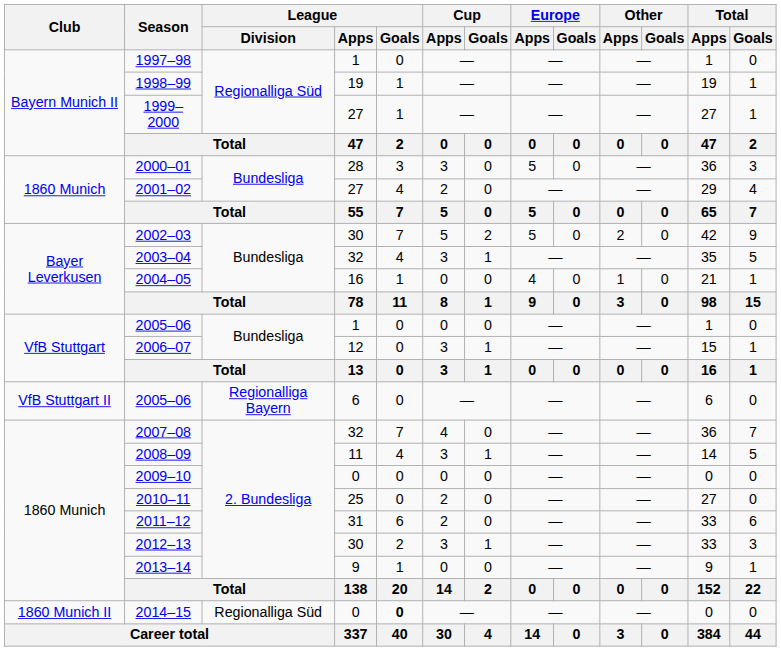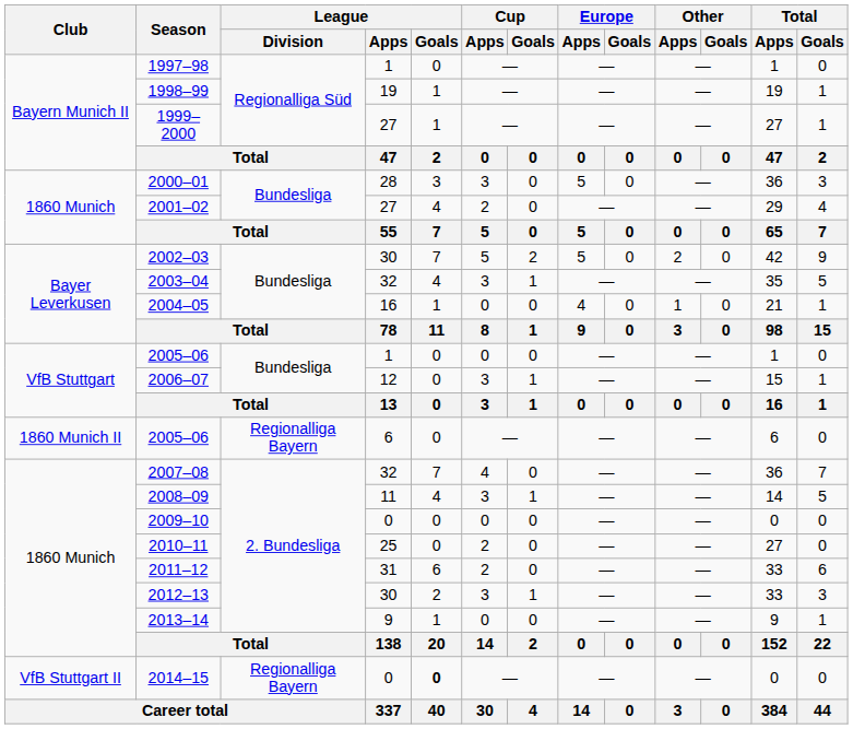 <table class="wikitable" style="text-align:center">
 <tr>
 <th rowspan="2">Club</th>
 <th rowspan="2">Season</th>
 <th colspan="3">League</th>
 <th colspan="2">Cup</th>
 <th colspan="2"><a href='#'>Europe</a></th>
 <th colspan="2">Other</th>
 <th colspan="2">Total</th>
 </tr>
 <tr>
 <th>Division</th>
 <th>Apps</th>
 <th>Goals</th>
 <th>Apps</th>
 <th>Goals</th>
 <th>Apps</th>
 <th>Goals</th>
 <th>Apps</th>
 <th>Goals</th>
 <th>Apps</th>
 <th>Goals</th>
 </tr>
 <tr>
 <td rowspan="4"><a href='#'>Bayern Munich II</a></td>
 <td><a href='#'>1997–98</a></td>
 <td rowspan="3"><a href='#'>Regionalliga Süd</a></td>
 <td>1</td>
 <td>0</td>
 <td colspan="2">—</td>
 <td colspan="2">—</td>
 <td colspan="2">—</td>
 <td>1</td>
 <td>0</td>
 </tr>
 <tr>
 <td><a href='#'>1998–99</a></td>
 <td>19</td>
 <td>1</td>
 <td colspan="2">—</td>
 <td colspan="2">—</td>
 <td colspan="2">—</td>
 <td>19</td>
 <td>1</td>
 </tr>
 <tr>
 <td><a href='#'>1999–2000</a></td>
 <td>27</td>
 <td>1</td>
 <td colspan="2">—</td>
 <td colspan="2">—</td>
 <td colspan="2">—</td>
 <td>27</td>
 <td>1</td>
 </tr>
 <tr>
 <th colspan="2">Total</th>
 <th>47</th>
 <th>2</th>
 <th>0</th>
 <th>0</th>
 <th>0</th>
 <th>0</th>
 <th>0</th>
 <th>0</th>
 <th>47</th>
 <th>2</th>
 </tr>
 <tr>
 <td rowspan="3"><a href='#'>1860 Munich</a></td>
 <td><a href='#'>2000–01</a></td>
 <td rowspan="2"><a href='#'>Bundesliga</a></td>
 <td>28</td>
 <td>3</td>
 <td>3</td>
 <td>0</td>
 <td>5</td>
 <td>0</td>
 <td colspan="2">—</td>
 <td>36</td>
 <td>3</td>
 </tr>
 <tr>
 <td><a href='#'>2001–02</a></td>
 <td>27</td>
 <td>4</td>
 <td>2</td>
 <td>0</td>
 <td colspan="2">—</td>
 <td colspan="2">—</td>
 <td>29</td>
 <td>4</td>
 </tr>
 <tr>
 <th colspan="2">Total</th>
 <th>55</th>
 <th>7</th>
 <th>5</th>
 <th>0</th>
 <th>5</th>
 <th>0</th>
 <th>0</th>
 <th>0</th>
 <th>65</th>
 <th>7</th>
 </tr>
 <tr>
 <td rowspan="4"><a href='#'>Bayer Leverkusen</a></td>
 <td><a href='#'>2002–03</a></td>
 <td rowspan="3">Bundesliga</td>
 <td>30</td>
 <td>7</td>
 <td>5</td>
 <td>2</td>
 <td>5</td>
 <td>0</td>
 <td>2</td>
 <td>0</td>
 <td>42</td>
 <td>9</td>
 </tr>
 <tr>
 <td><a href='#'>2003–04</a></td>
 <td>32</td>
 <td>4</td>
 <td>3</td>
 <td>1</td>
 <td colspan="2">—</td>
 <td colspan="2">—</td>
 <td>35</td>
 <td>5</td>
 </tr>
 <tr>
 <td><a href='#'>2004–05</a></td>
 <td>16</td>
 <td>1</td>
 <td>0</td>
 <td>0</td>
 <td>4</td>
 <td>0</td>
 <td>1</td>
 <td>0</td>
 <td>21</td>
 <td>1</td>
 </tr>
 <tr>
 <th colspan="2">Total</th>
 <th>78</th>
 <th>11</th>
 <th>8</th>
 <th>1</th>
 <th>9</th>
 <th>0</th>
 <th>3</th>
 <th>0</th>
 <th>98</th>
 <th>15</th>
 </tr>
 <tr>
 <td rowspan="3"><a href='#'>VfB Stuttgart</a></td>
 <td><a href='#'>2005–06</a></td>
 <td rowspan="2">Bundesliga</td>
 <td>1</td>
 <td>0</td>
 <td>0</td>
 <td>0</td>
 <td colspan="2">—</td>
 <td colspan="2">—</td>
 <td>1</td>
 <td>0</td>
 </tr>
 <tr>
 <td><a href='#'>2006–07</a></td>
 <td>12</td>
 <td>0</td>
 <td>3</td>
 <td>1</td>
 <td colspan="2">—</td>
 <td colspan="2">—</td>
 <td>15</td>
 <td>1</td>
 </tr>
 <tr>
 <th colspan="2">Total</th>
 <th>13</th>
 <th>0</th>
 <th>3</th>
 <th>1</th>
 <th>0</th>
 <th>0</th>
 <th>0</th>
 <th>0</th>
 <th>16</th>
 <th>1</th>
 </tr>
 <tr>
-<td><a href='#'>VfB Stuttgart II</a></td>
+<td><a href='#'>1860 Munich II</a></td>
 <td><a href='#'>2005–06</a></td>
 <td><a href='#'>Regionalliga Bayern</a></td>
 <td>6</td>
 <td>0</td>
 <td colspan="2">—</td>
 <td colspan="2">—</td>
 <td colspan="2">—</td>
 <td>6</td>
 <td>0</td>
 </tr>
 <tr>
 <td rowspan="8">1860 Munich</td>
 <td><a href='#'>2007–08</a></td>
 <td rowspan="7"><a href='#'>2. Bundesliga</a></td>
 <td>32</td>
 <td>7</td>
 <td>4</td>
 <td>0</td>
 <td colspan="2">—</td>
 <td colspan="2">—</td>
 <td>36</td>
 <td>7</td>
 </tr>
 <tr>
 <td><a href='#'>2008–09</a></td>
 <td>11</td>
 <td>4</td>
 <td>3</td>
 <td>1</td>
 <td colspan="2">—</td>
 <td colspan="2">—</td>
 <td>14</td>
 <td>5</td>
 </tr>
 <tr>
 <td><a href='#'>2009–10</a></td>
 <td>0</td>
 <td>0</td>
 <td>0</td>
 <td>0</td>
 <td colspan="2">—</td>
 <td colspan="2">—</td>
 <td>0</td>
 <td>0</td>
 </tr>
 <tr>
 <td><a href='#'>2010–11</a></td>
 <td>25</td>
 <td>0</td>
 <td>2</td>
 <td>0</td>
 <td colspan="2">—</td>
 <td colspan="2">—</td>
 <td>27</td>
 <td>0</td>
 </tr>
 <tr>
 <td><a href='#'>2011–12</a></td>
 <td>31</td>
 <td>6</td>
 <td>2</td>
 <td>0</td>
 <td colspan="2">—</td>
 <td colspan="2">—</td>
 <td>33</td>
 <td>6</td>
 </tr>
 <tr>
 <td><a href='#'>2012–13</a></td>
 <td>30</td>
 <td>2</td>
 <td>3</td>
 <td>1</td>
 <td colspan="2">—</td>
 <td colspan="2">—</td>
 <td>33</td>
 <td>3</td>
 </tr>
 <tr>
 <td><a href='#'>2013–14</a></td>
 <td>9</td>
 <td>1</td>
 <td>0</td>
 <td>0</td>
 <td colspan="2">—</td>
 <td colspan="2">—</td>
 <td>9</td>
 <td>1</td>
 </tr>
 <tr>
 <th colspan="2">Total</th>
 <th>138</th>
 <th>20</th>
 <th>14</th>
 <th>2</th>
 <th>0</th>
 <th>0</th>
 <th>0</th>
 <th>0</th>
 <th>152</th>
 <th>22</th>
 </tr>
 <tr>
-<td><a href='#'>1860 Munich II</a></td>
+<td><a href='#'>VfB Stuttgart II</a></td>
 <td><a href='#'>2014–15</a></td>
-<td>Regionalliga Süd</td>
+<td><a href='#'>Regionalliga Bayern</a></td>
 <td>0</td>
 <td><strong>0</strong></td>
 <td colspan="2">—</td>
 <td colspan="2">—</td>
 <td colspan="2">—</td>
 <td>0</td>
 <td>0</td>
 </tr>
 <tr>
 <th colspan="3">Career total</th>
 <th>337</th>
 <th>40</th>
 <th>30</th>
 <th>4</th>
 <th>14</th>
 <th>0</th>
 <th>3</th>
 <th>0</th>
 <th>384</th>
 <th>44</th>
 </tr>
 </table>
